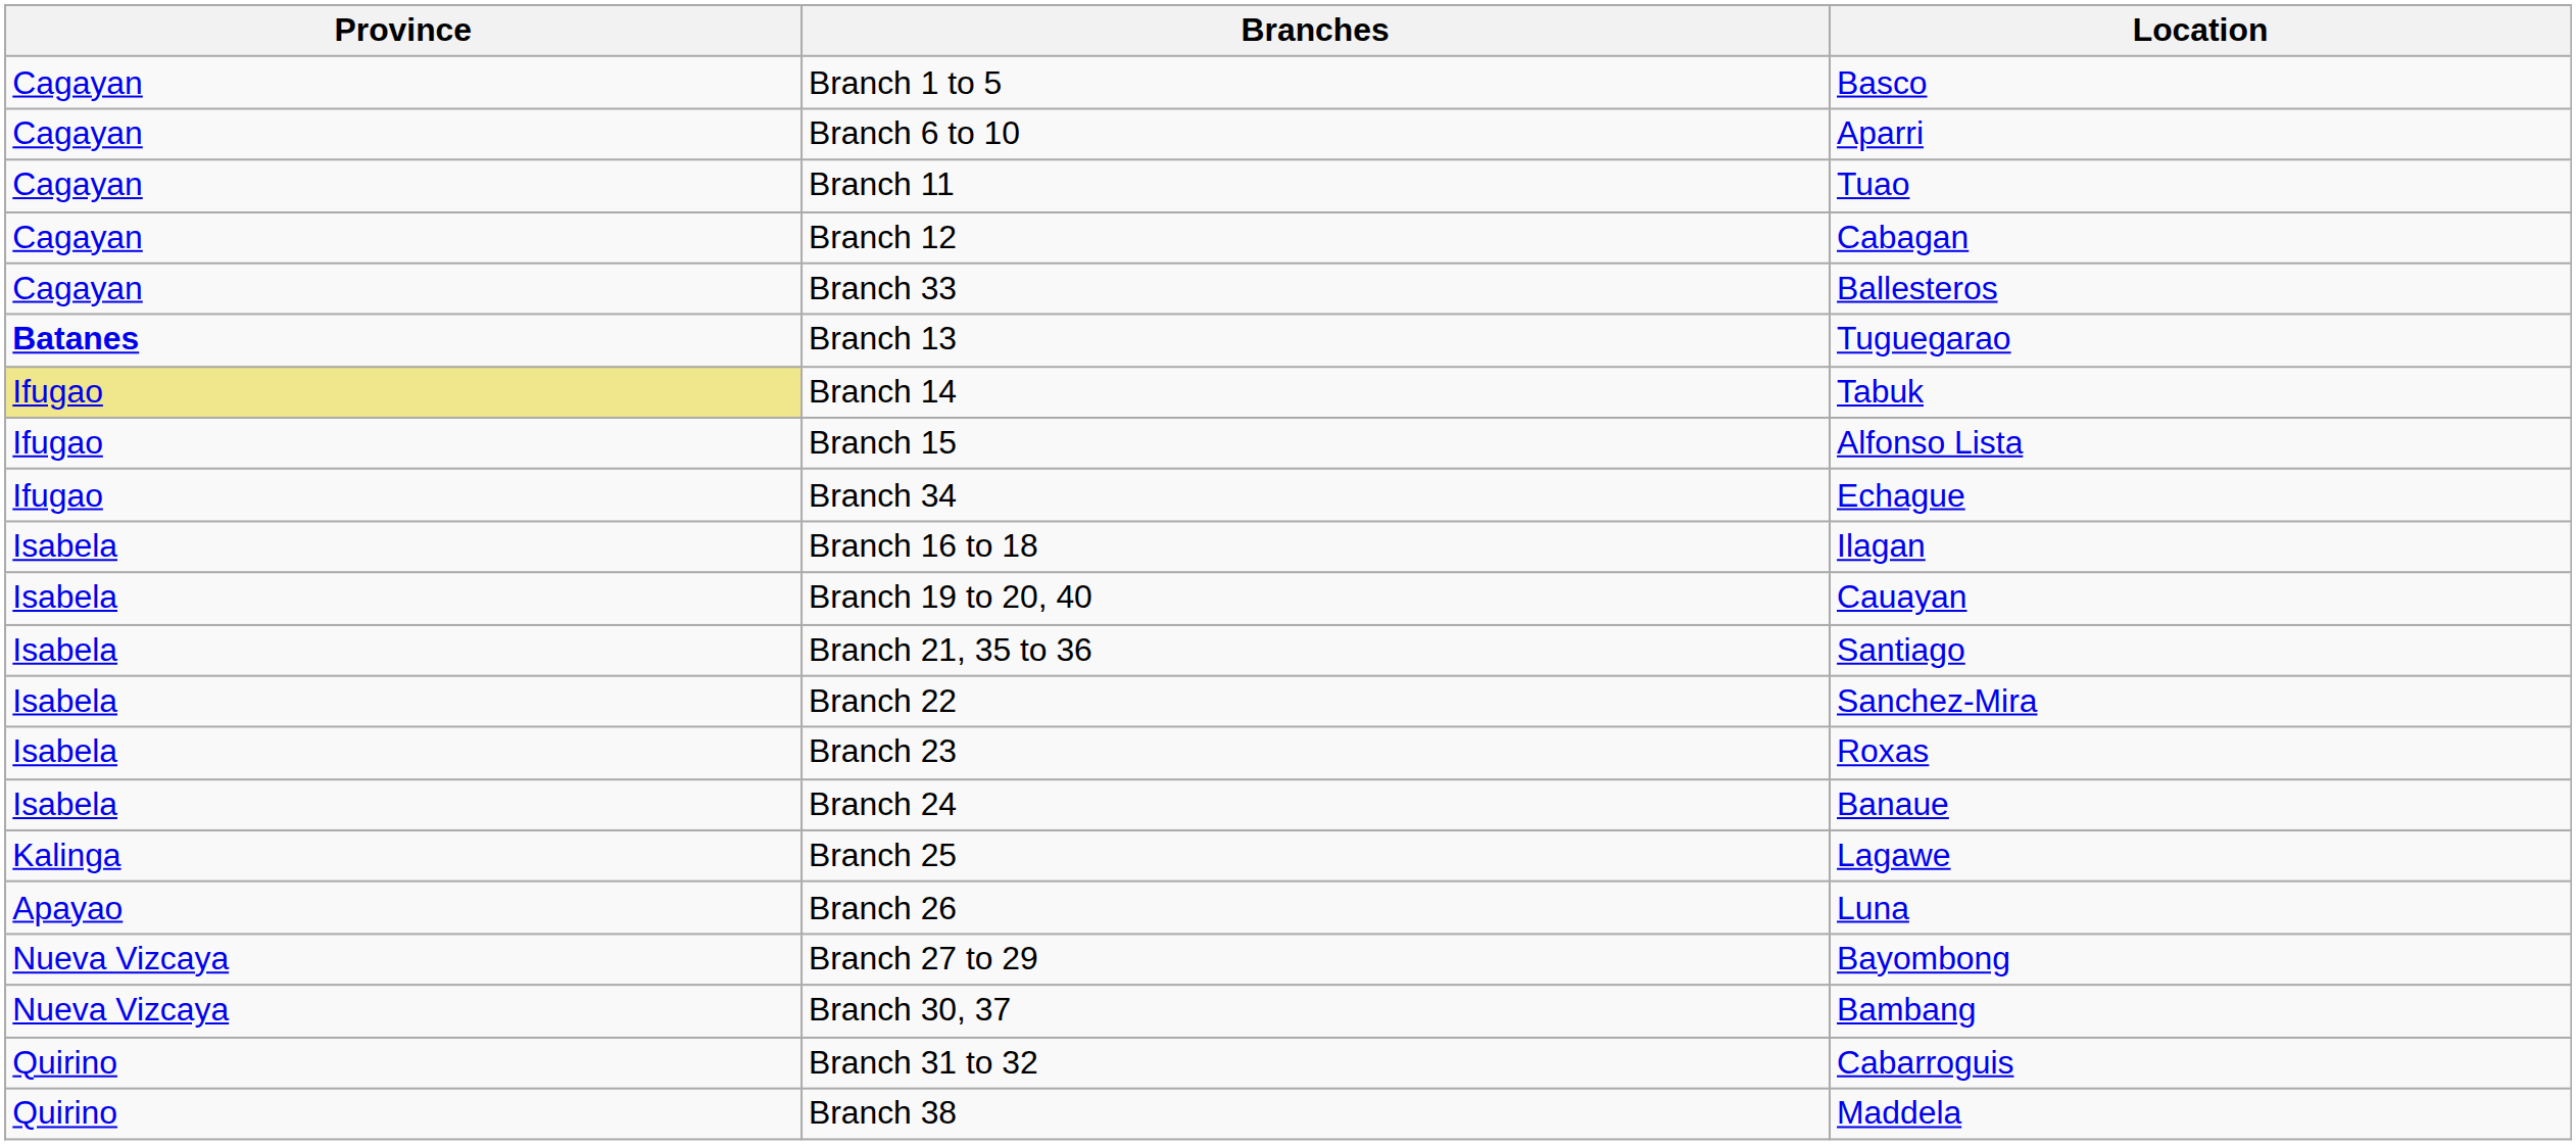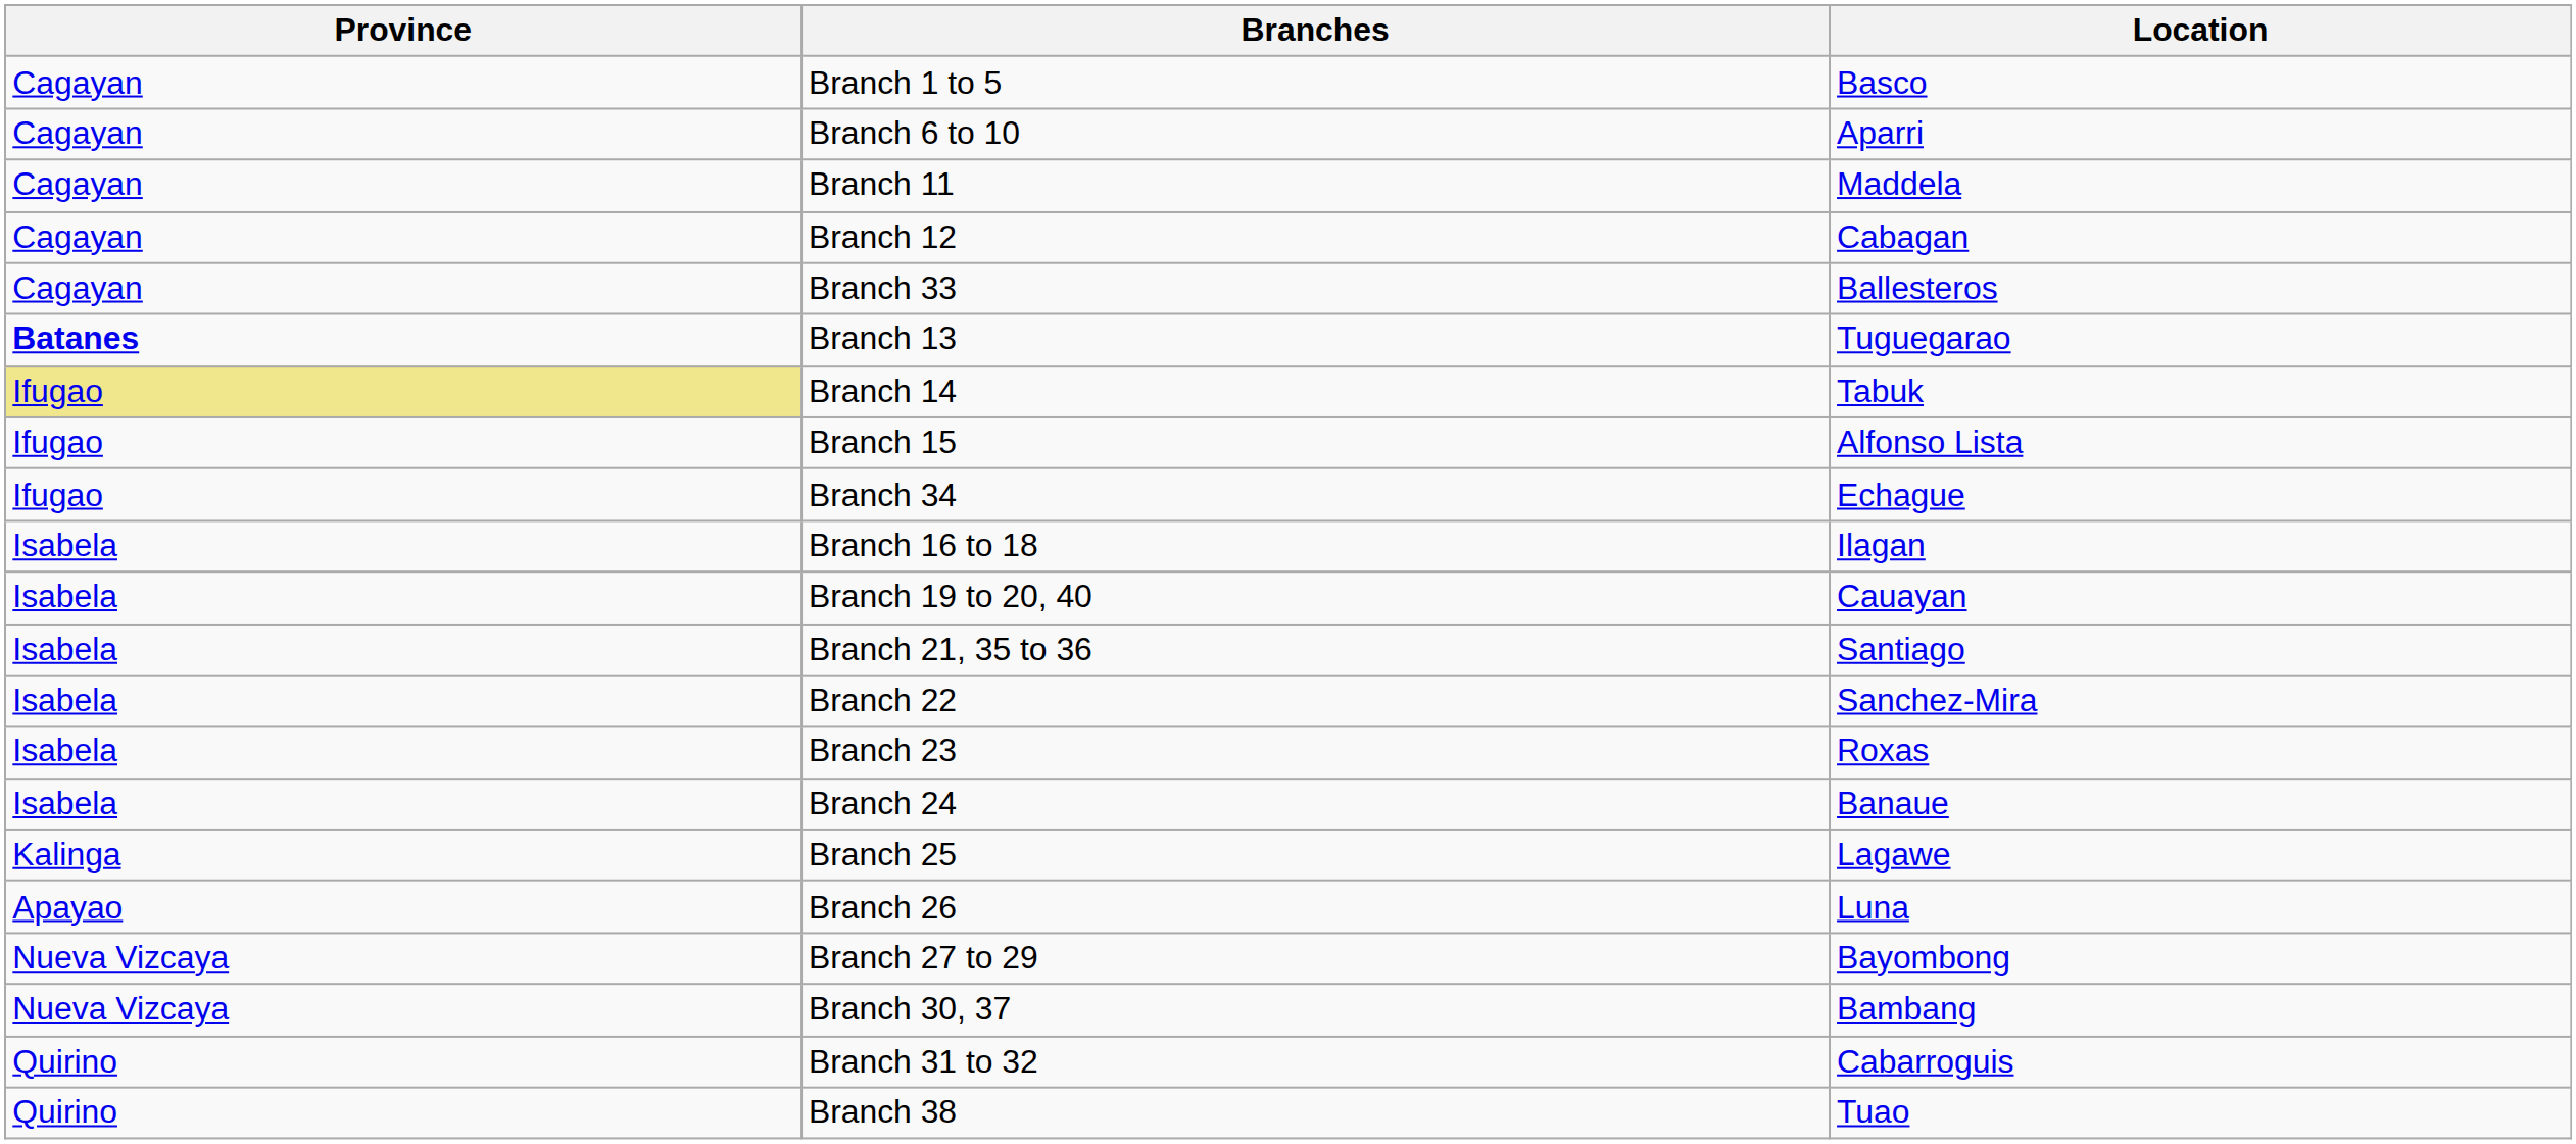 <table class=wikitable width=100%>
 <tr>
 <th>Province</th>
 <th>Branches</th>
 <th>Location</th>
 </tr>
 <tr>
 <td><a href='#'>Cagayan</a></td>
 <td>Branch 1 to 5</td>
 <td><a href='#'>Basco</a></td>
 </tr>
 <tr>
 <td><a href='#'>Cagayan</a></td>
 <td>Branch 6 to 10</td>
 <td><a href='#'>Aparri</a></td>
 </tr>
 <tr>
 <td><a href='#'>Cagayan</a></td>
 <td>Branch 11</td>
-<td><a href='#'>Tuao</a></td>
+<td><a href='#'>Maddela</a></td>
 </tr>
 <tr>
 <td><a href='#'>Cagayan</a></td>
 <td>Branch 12</td>
 <td><a href='#'>Cabagan</a></td>
 </tr>
 <tr>
 <td><a href='#'>Cagayan</a></td>
 <td>Branch 33</td>
 <td><a href='#'>Ballesteros</a></td>
 </tr>
 <tr>
 <td><strong><a href='#'>Batanes</a></strong></td>
 <td>Branch 13</td>
 <td><a href='#'>Tuguegarao</a></td>
 </tr>
 <tr>
 <td style="background: khaki;"><a href='#'>Ifugao</a></td>
 <td>Branch 14</td>
 <td><a href='#'>Tabuk</a></td>
 </tr>
 <tr>
 <td><a href='#'>Ifugao</a></td>
 <td>Branch 15</td>
 <td><a href='#'>Alfonso Lista</a></td>
 </tr>
 <tr>
 <td><a href='#'>Ifugao</a></td>
 <td>Branch 34</td>
 <td><a href='#'>Echague</a></td>
 </tr>
 <tr>
 <td><a href='#'>Isabela</a></td>
 <td>Branch 16 to 18</td>
 <td><a href='#'>Ilagan</a></td>
 </tr>
 <tr>
 <td><a href='#'>Isabela</a></td>
 <td>Branch 19 to 20, 40</td>
 <td><a href='#'>Cauayan</a></td>
 </tr>
 <tr>
 <td><a href='#'>Isabela</a></td>
 <td>Branch 21, 35 to 36</td>
 <td><a href='#'>Santiago</a></td>
 </tr>
 <tr>
 <td><a href='#'>Isabela</a></td>
 <td>Branch 22</td>
 <td><a href='#'>Sanchez-Mira</a></td>
 </tr>
 <tr>
 <td><a href='#'>Isabela</a></td>
 <td>Branch 23</td>
 <td><a href='#'>Roxas</a></td>
 </tr>
 <tr>
 <td><a href='#'>Isabela</a></td>
 <td>Branch 24</td>
 <td><a href='#'>Banaue</a></td>
 </tr>
 <tr>
 <td><a href='#'>Kalinga</a></td>
 <td>Branch 25</td>
 <td><a href='#'>Lagawe</a></td>
 </tr>
 <tr>
 <td><a href='#'>Apayao</a></td>
 <td>Branch 26</td>
 <td><a href='#'>Luna</a></td>
 </tr>
 <tr>
 <td><a href='#'>Nueva Vizcaya</a></td>
 <td>Branch 27 to 29</td>
 <td><a href='#'>Bayombong</a></td>
 </tr>
 <tr>
 <td><a href='#'>Nueva Vizcaya</a></td>
 <td>Branch 30, 37</td>
 <td><a href='#'>Bambang</a></td>
 </tr>
 <tr>
 <td><a href='#'>Quirino</a></td>
 <td>Branch 31 to 32</td>
 <td><a href='#'>Cabarroguis</a></td>
 </tr>
 <tr>
 <td><a href='#'>Quirino</a></td>
 <td>Branch 38</td>
-<td><a href='#'>Maddela</a></td>
+<td><a href='#'>Tuao</a></td>
 </tr>
 </table>
